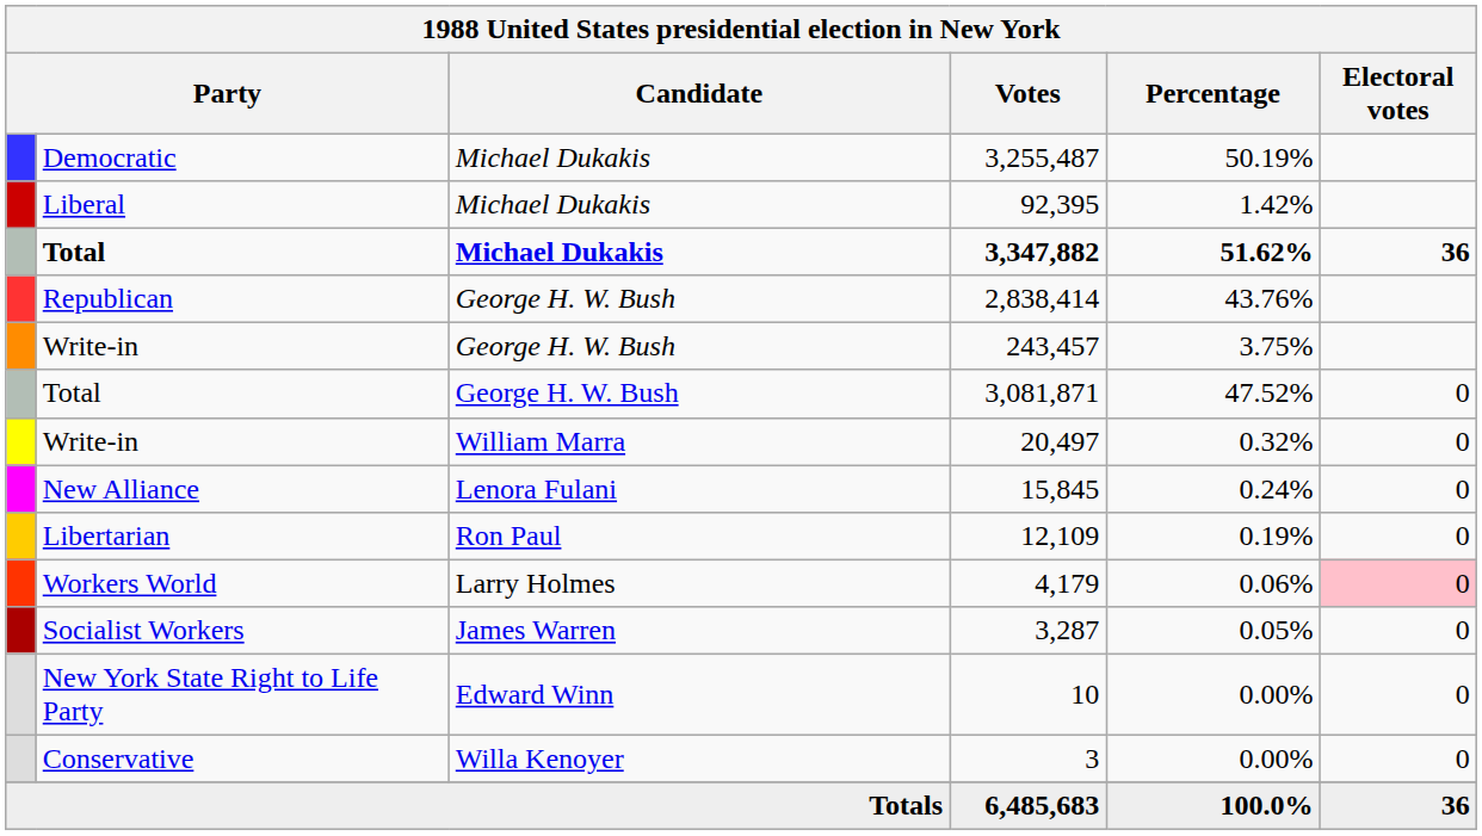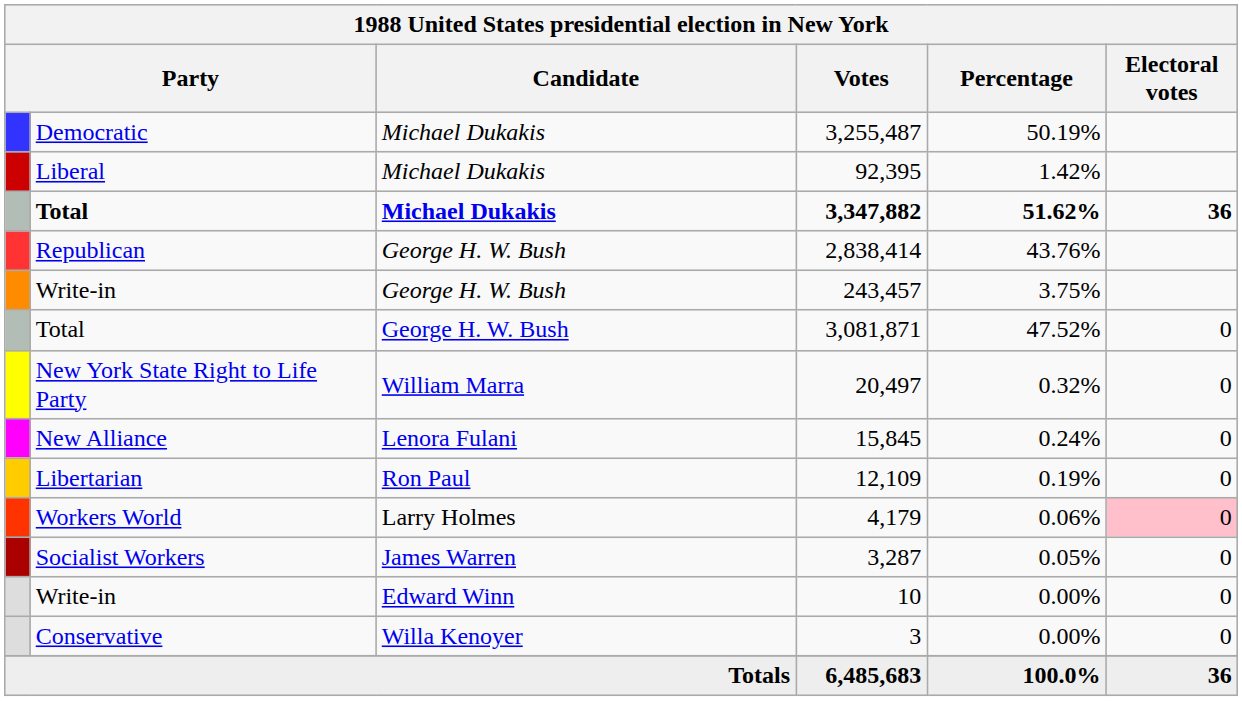 <table class="wikitable" style="font-size: 95%;">
 <tr>
 <th colspan="6">1988 United States presidential election in New York</th>
 </tr>
 <tr>
 <th colspan="2" style="width: 15em">Party</th>
 <th style="width: 17em">Candidate</th>
 <th style="width: 5em">Votes</th>
 <th style="width: 7em">Percentage</th>
 <th style="width: 5em">Electoral votes</th>
 </tr>
 <tr>
 <th style="background-color:#3333FF; width: 3px"></th>
 <td style="width: 130px"><a href='#'>Democratic</a></td>
 <td><em>Michael Dukakis</em></td>
 <td align="right">3,255,487</td>
 <td align="right">50.19%</td>
 <td align="right"></td>
 </tr>
 <tr>
 <th style="background-color:#CC0000; width: 3px"></th>
 <td style="width: 130px"><a href='#'>Liberal</a></td>
 <td><em>Michael Dukakis</em></td>
 <td align="right">92,395</td>
 <td align="right">1.42%</td>
 <td align="right"></td>
 </tr>
 <tr>
 <th style="background-color:#B2BEB5; width: 3px"></th>
 <td style="width: 130px"><strong>Total</strong></td>
 <td><strong><a href='#'>Michael Dukakis</a></strong></td>
 <td align="right"><strong>3,347,882</strong></td>
 <td align="right"><strong>51.62%</strong></td>
 <td align="right"><strong>36</strong></td>
 </tr>
 <tr>
 <th style="background-color:#FF3333; width: 3px"></th>
 <td style="width: 130px"><a href='#'>Republican</a></td>
 <td><em>George H. W. Bush</em></td>
 <td align="right">2,838,414</td>
 <td align="right">43.76%</td>
 <td align="right"></td>
 </tr>
 <tr>
 <th style="background-color:#FF8C00; width: 3px"></th>
 <td style="width: 130px">Write-in</td>
 <td><em>George H. W. Bush</em></td>
 <td align="right">243,457</td>
 <td align="right">3.75%</td>
 <td align="right"></td>
 </tr>
 <tr>
 <th style="background-color:#B2BEB5; width: 3px"></th>
 <td style="width: 130px">Total</td>
 <td><a href='#'>George H. W. Bush</a></td>
 <td align="right">3,081,871</td>
 <td align="right">47.52%</td>
 <td align="right">0</td>
 </tr>
 <tr>
 <th style="background-color:#FFFF00; width: 3px"></th>
-<td style="width: 130px">Write-in</td>
+<td style="width: 130px"><a href='#'>New York State Right to Life Party</a></td>
 <td><a href='#'>William Marra</a></td>
 <td align="right">20,497</td>
 <td align="right">0.32%</td>
 <td align="right">0</td>
 </tr>
 <tr>
 <th style="background-color:#FF00FF; width: 3px"></th>
 <td style="width: 130px"><a href='#'>New Alliance</a></td>
 <td><a href='#'>Lenora Fulani</a></td>
 <td align="right">15,845</td>
 <td align="right">0.24%</td>
 <td align="right">0</td>
 </tr>
 <tr>
 <th style="background-color:#FFCC00; width: 3px"></th>
 <td style="width: 130px"><a href='#'>Libertarian</a></td>
 <td><a href='#'>Ron Paul</a></td>
 <td align="right">12,109</td>
 <td align="right">0.19%</td>
 <td align="right">0</td>
 </tr>
 <tr>
 <th style="background-color:#FF3300; width: 3px"></th>
 <td style="width: 130px"><a href='#'>Workers World</a></td>
 <td>Larry Holmes</td>
 <td align="right">4,179</td>
 <td align="right">0.06%</td>
 <td align="right" style="background: pink;">0</td>
 </tr>
 <tr>
 <th style="background-color:#aa0000; width: 3px"></th>
 <td style="width: 130px"><a href='#'>Socialist Workers</a></td>
 <td><a href='#'>James Warren</a></td>
 <td align="right">3,287</td>
 <td align="right">0.05%</td>
 <td align="right">0</td>
 </tr>
 <tr>
 <th style="background-color:#DDDDDD; width: 3px"></th>
-<td style="width: 130px"><a href='#'>New York State Right to Life Party</a></td>
+<td style="width: 130px">Write-in</td>
 <td><a href='#'>Edward Winn</a></td>
 <td align="right">10</td>
 <td align="right">0.00%</td>
 <td align="right">0</td>
 </tr>
 <tr>
 <th style="background-color:#DDDDDD; width: 3px"></th>
 <td style="width: 130px"><a href='#'>Conservative</a></td>
 <td><a href='#'>Willa Kenoyer</a></td>
 <td align="right">3</td>
 <td align="right">0.00%</td>
 <td align="right">0</td>
 </tr>
 <tr>
 </tr>
 <tr bgcolor="#EEEEEE">
 <td colspan="3" align="right"><strong>Totals</strong></td>
 <td align="right"><strong>6,485,683</strong></td>
 <td align="right"><strong>100.0%</strong></td>
 <td align="right"><strong>36</strong></td>
 </tr>
 </table>
